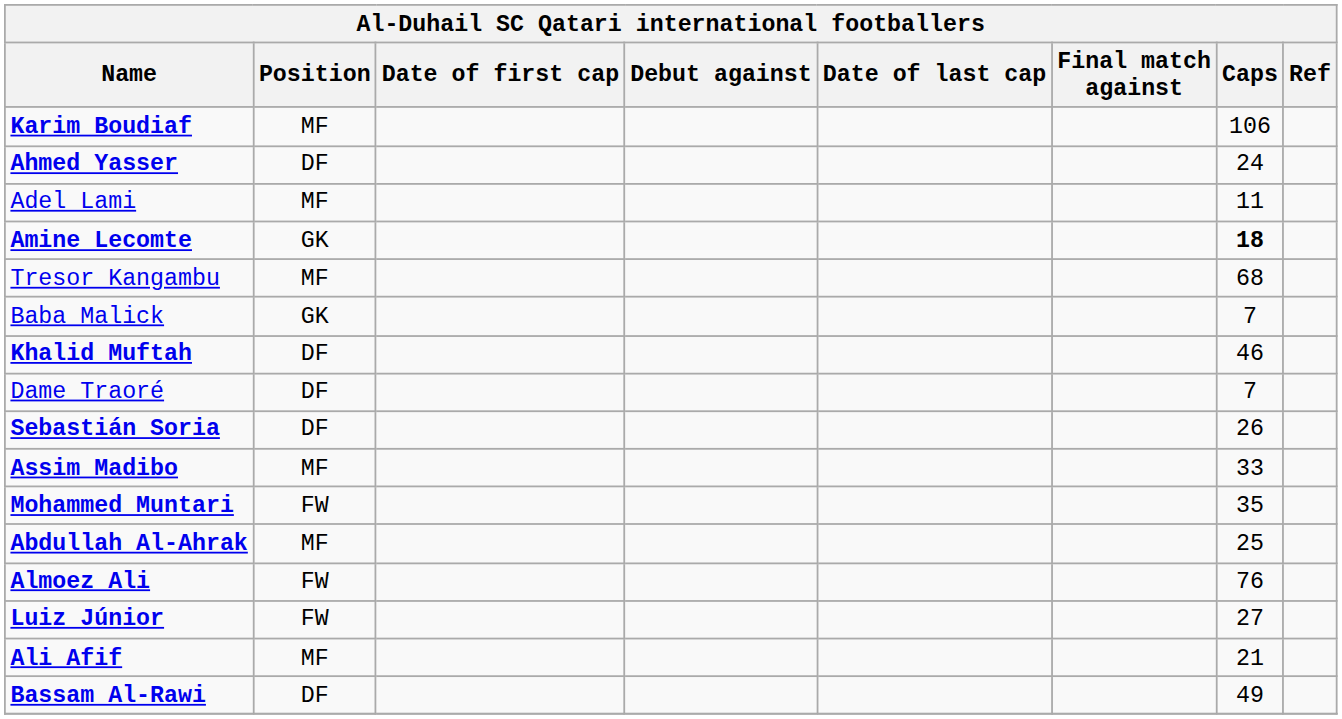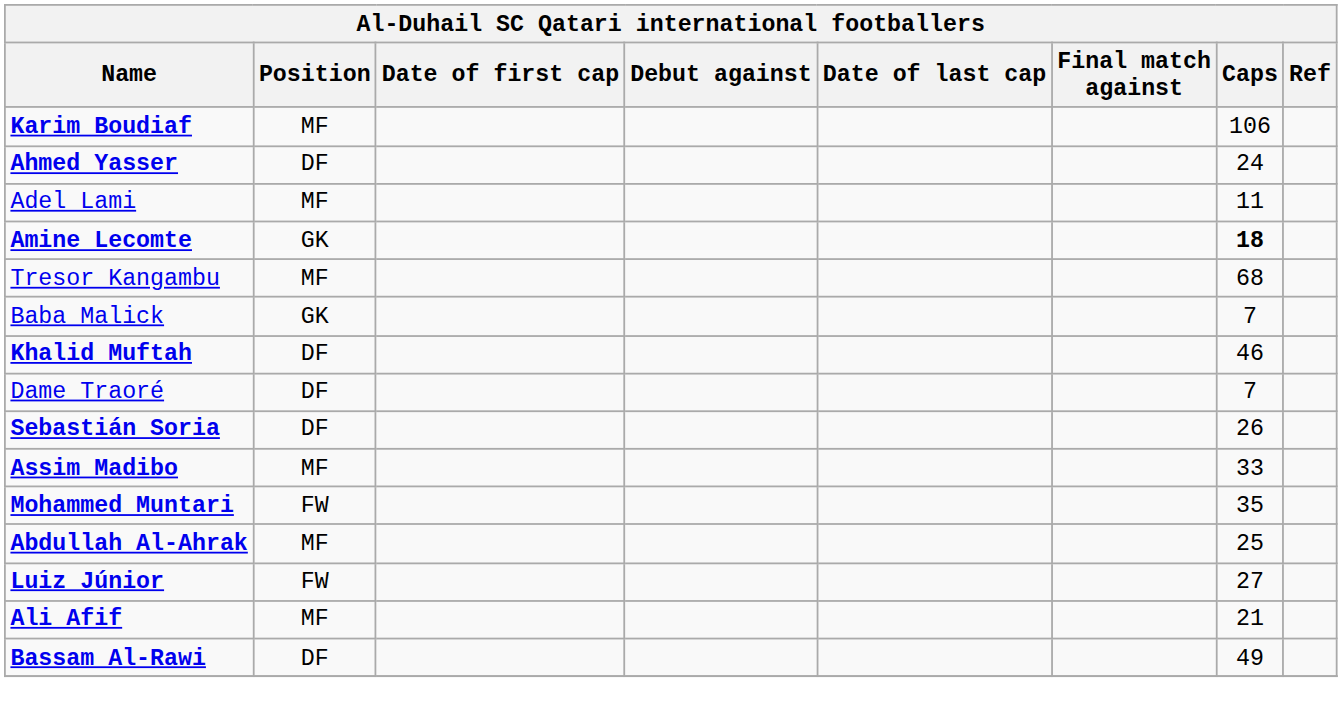 <table class="wikitable plainrowheaders sortable" style="text-align: center;">
 <tr>
 <th colspan=8>Al-Duhail SC Qatari international footballers</th>
 </tr>
 <tr>
 <th scope="col">Name</th>
 <th scope="col">Position</th>
 <th scope="col">Date of first cap</th>
 <th scope="col">Debut against</th>
 <th scope="col">Date of last cap</th>
 <th scope="col">Final match<br>against</th>
 <th scope="col">Caps</th>
 <th scope="col" class="unsortable">Ref</th>
 </tr>
 <tr>
 <td scope="row" align="left"><strong><a href='#'>Karim Boudiaf</a></strong></td>
 <td align="center">MF</td>
 <td align="center"></td>
 <td align="center"></td>
 <td align="center"></td>
 <td align="center"></td>
 <td align="center">106</td>
 <td></td>
 </tr>
 <tr>
 <td scope="row" align="left"><strong><a href='#'>Ahmed Yasser</a></strong></td>
 <td align="center">DF</td>
 <td align="center"></td>
 <td align="center"></td>
 <td align="center"></td>
 <td align="center"></td>
 <td align="center">24</td>
 <td></td>
 </tr>
 <tr>
 <td scope="row" align="left"><a href='#'>Adel Lami</a></td>
 <td align="center">MF</td>
 <td align="center"></td>
 <td align="center"></td>
 <td align="center"></td>
 <td align="center"></td>
 <td align="center">11</td>
 <td></td>
 </tr>
 <tr>
 <td scope="row" align="left"><strong><a href='#'>Amine Lecomte</a></strong></td>
 <td align="center">GK</td>
 <td align="center"></td>
 <td align="center"></td>
 <td align="center"></td>
 <td align="center"></td>
 <td align="center"><strong>18</strong></td>
 <td></td>
 </tr>
 <tr>
 <td scope="row" align="left"><a href='#'>Tresor Kangambu</a></td>
 <td align="center">MF</td>
 <td align="center"></td>
 <td align="center"></td>
 <td align="center"></td>
 <td align="center"></td>
 <td align="center">68</td>
 <td></td>
 </tr>
 <tr>
 <td scope="row" align="left"><a href='#'>Baba Malick</a></td>
 <td align="center">GK</td>
 <td align="center"></td>
 <td align="center"></td>
 <td align="center"></td>
 <td align="center"></td>
 <td align="center">7</td>
 <td></td>
 </tr>
 <tr>
 <td scope="row" align="left"><strong><a href='#'>Khalid Muftah</a></strong></td>
 <td align="center">DF</td>
 <td align="center"></td>
 <td align="center"></td>
 <td align="center"></td>
 <td align="center"></td>
 <td align="center">46</td>
 <td></td>
 </tr>
 <tr>
 <td scope="row" align="left"><a href='#'>Dame Traoré</a></td>
 <td align="center">DF</td>
 <td align="center"></td>
 <td align="center"></td>
 <td align="center"></td>
 <td align="center"></td>
 <td align="center">7</td>
 <td></td>
 </tr>
 <tr>
 <td scope="row" align="left"><strong><a href='#'>Sebastián Soria</a></strong></td>
 <td align="center">DF</td>
 <td align="center"></td>
 <td align="center"></td>
 <td align="center"></td>
 <td align="center"></td>
 <td align="center">26</td>
 <td></td>
 </tr>
 <tr>
 <td scope="row" align="left"><strong><a href='#'>Assim Madibo</a></strong></td>
 <td align="center">MF</td>
 <td align="center"></td>
 <td align="center"></td>
 <td align="center"></td>
 <td align="center"></td>
 <td align="center">33</td>
 <td></td>
 </tr>
 <tr>
 <td scope="row" align="left"><strong><a href='#'>Mohammed Muntari</a></strong></td>
 <td align="center">FW</td>
 <td align="center"></td>
 <td align="center"></td>
 <td align="center"></td>
 <td align="center"></td>
 <td align="center">35</td>
 <td></td>
 </tr>
 <tr>
 <td scope="row" align="left"><strong><a href='#'>Abdullah Al-Ahrak</a></strong></td>
 <td align="center">MF</td>
 <td align="center"></td>
 <td align="center"></td>
 <td align="center"></td>
 <td align="center"></td>
 <td align="center">25</td>
 <td></td>
 </tr>
 <tr>
-<td scope="row" align="left"><strong><a href='#'>Almoez Ali</a></strong></td>
-<td align="center">FW</td>
-<td align="center"></td>
-<td align="center"></td>
-<td align="center"></td>
-<td align="center"></td>
-<td align="center">76</td>
-<td></td>
-</tr>
-<tr>
 <td scope="row" align="left"><strong><a href='#'>Luiz Júnior</a></strong></td>
 <td align="center">FW</td>
 <td align="center"></td>
 <td align="center"></td>
 <td align="center"></td>
 <td align="center"></td>
 <td align="center">27</td>
 <td></td>
 </tr>
 <tr>
 <td scope="row" align="left"><strong><a href='#'>Ali Afif</a></strong></td>
 <td align="center">MF</td>
 <td align="center"></td>
 <td align="center"></td>
 <td align="center"></td>
 <td align="center"></td>
 <td align="center">21</td>
 <td></td>
 </tr>
 <tr>
 <td scope="row" align="left"><strong><a href='#'>Bassam Al-Rawi</a></strong></td>
 <td align="center">DF</td>
 <td align="center"></td>
 <td align="center"></td>
 <td align="center"></td>
 <td align="center"></td>
 <td align="center">49</td>
 <td></td>
 </tr>
 <tr>
 </tr>
 </table>
